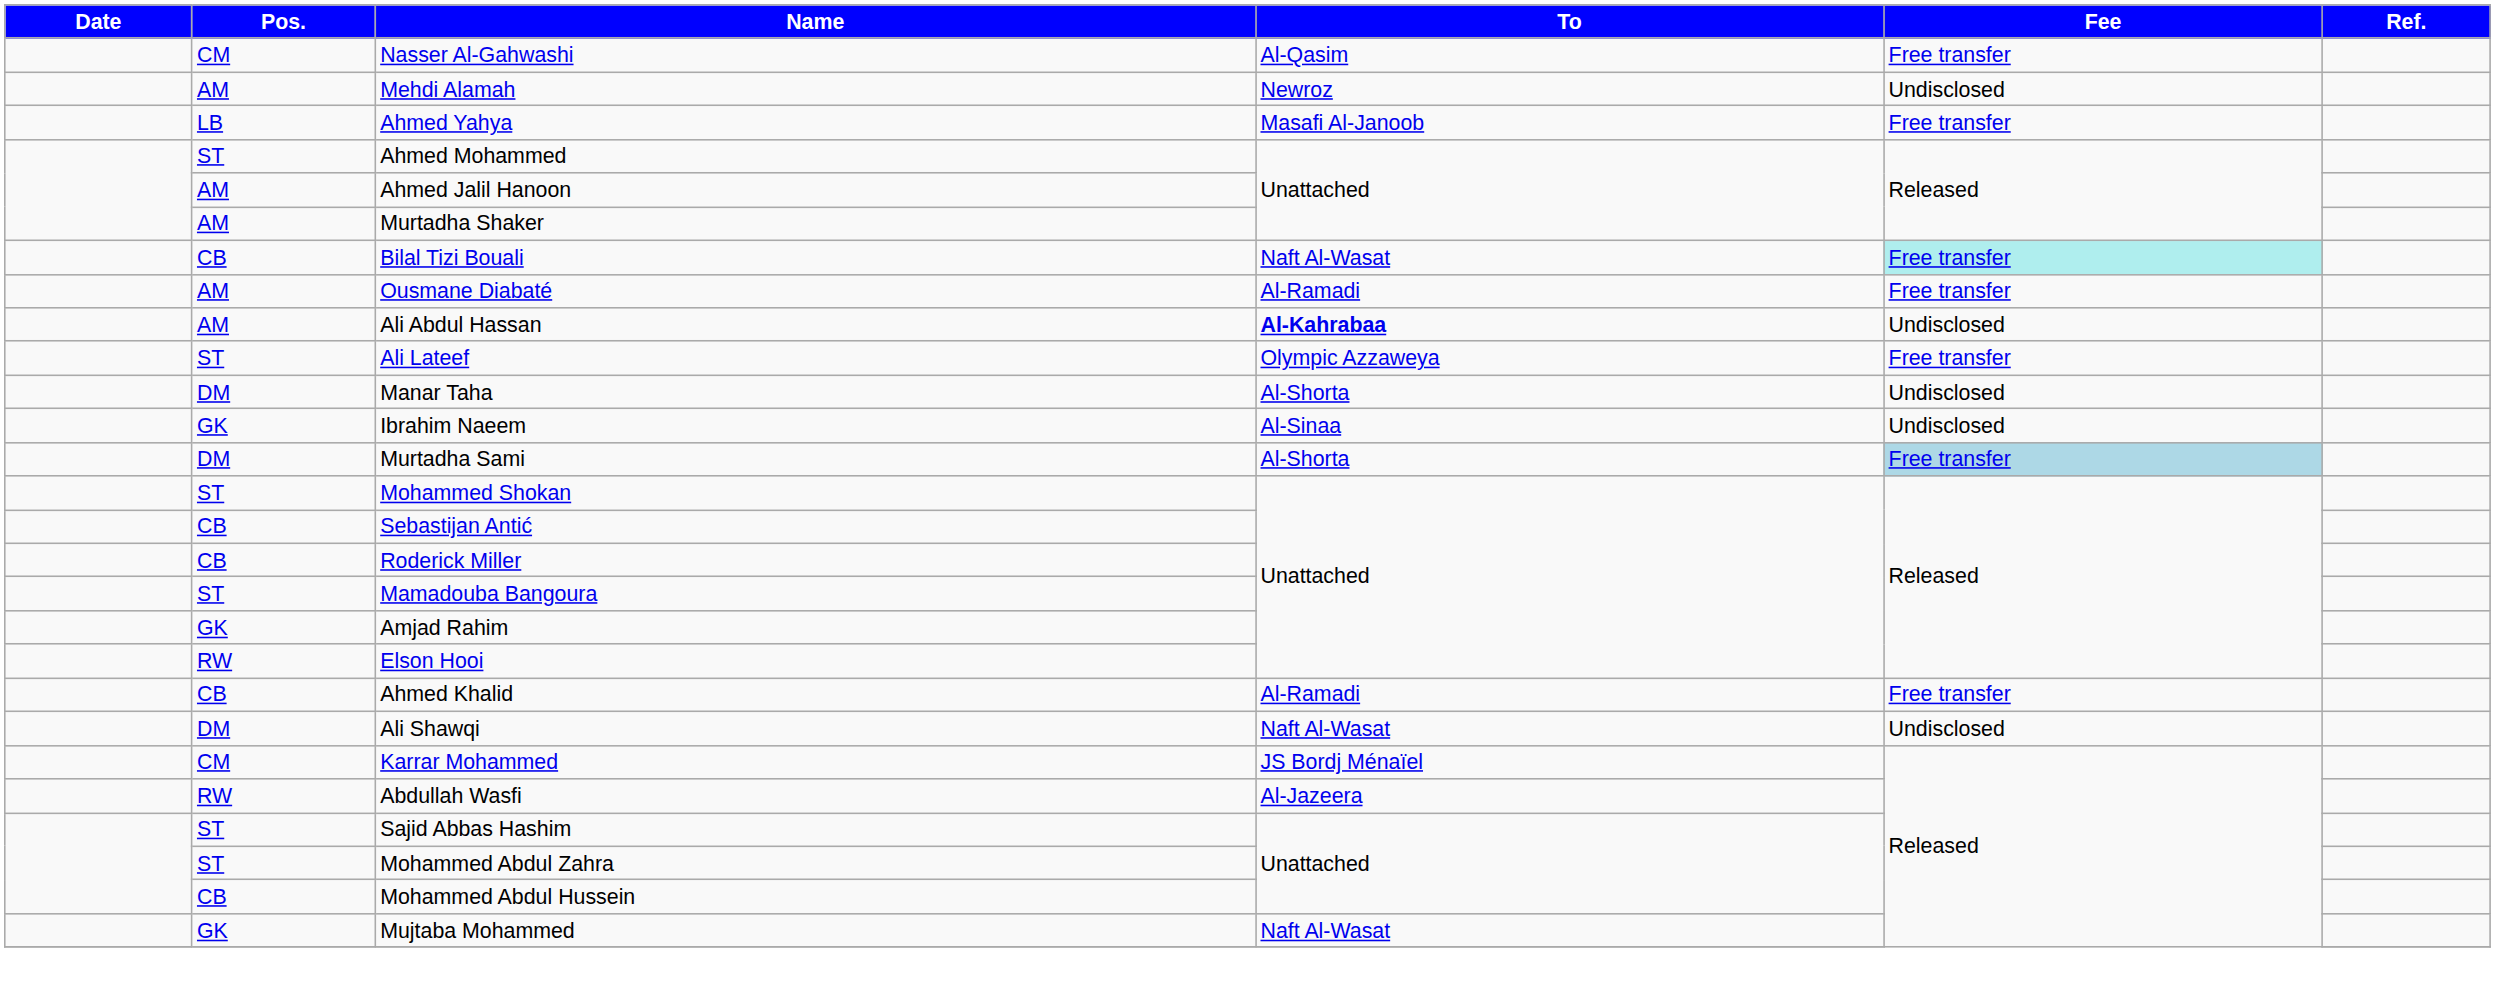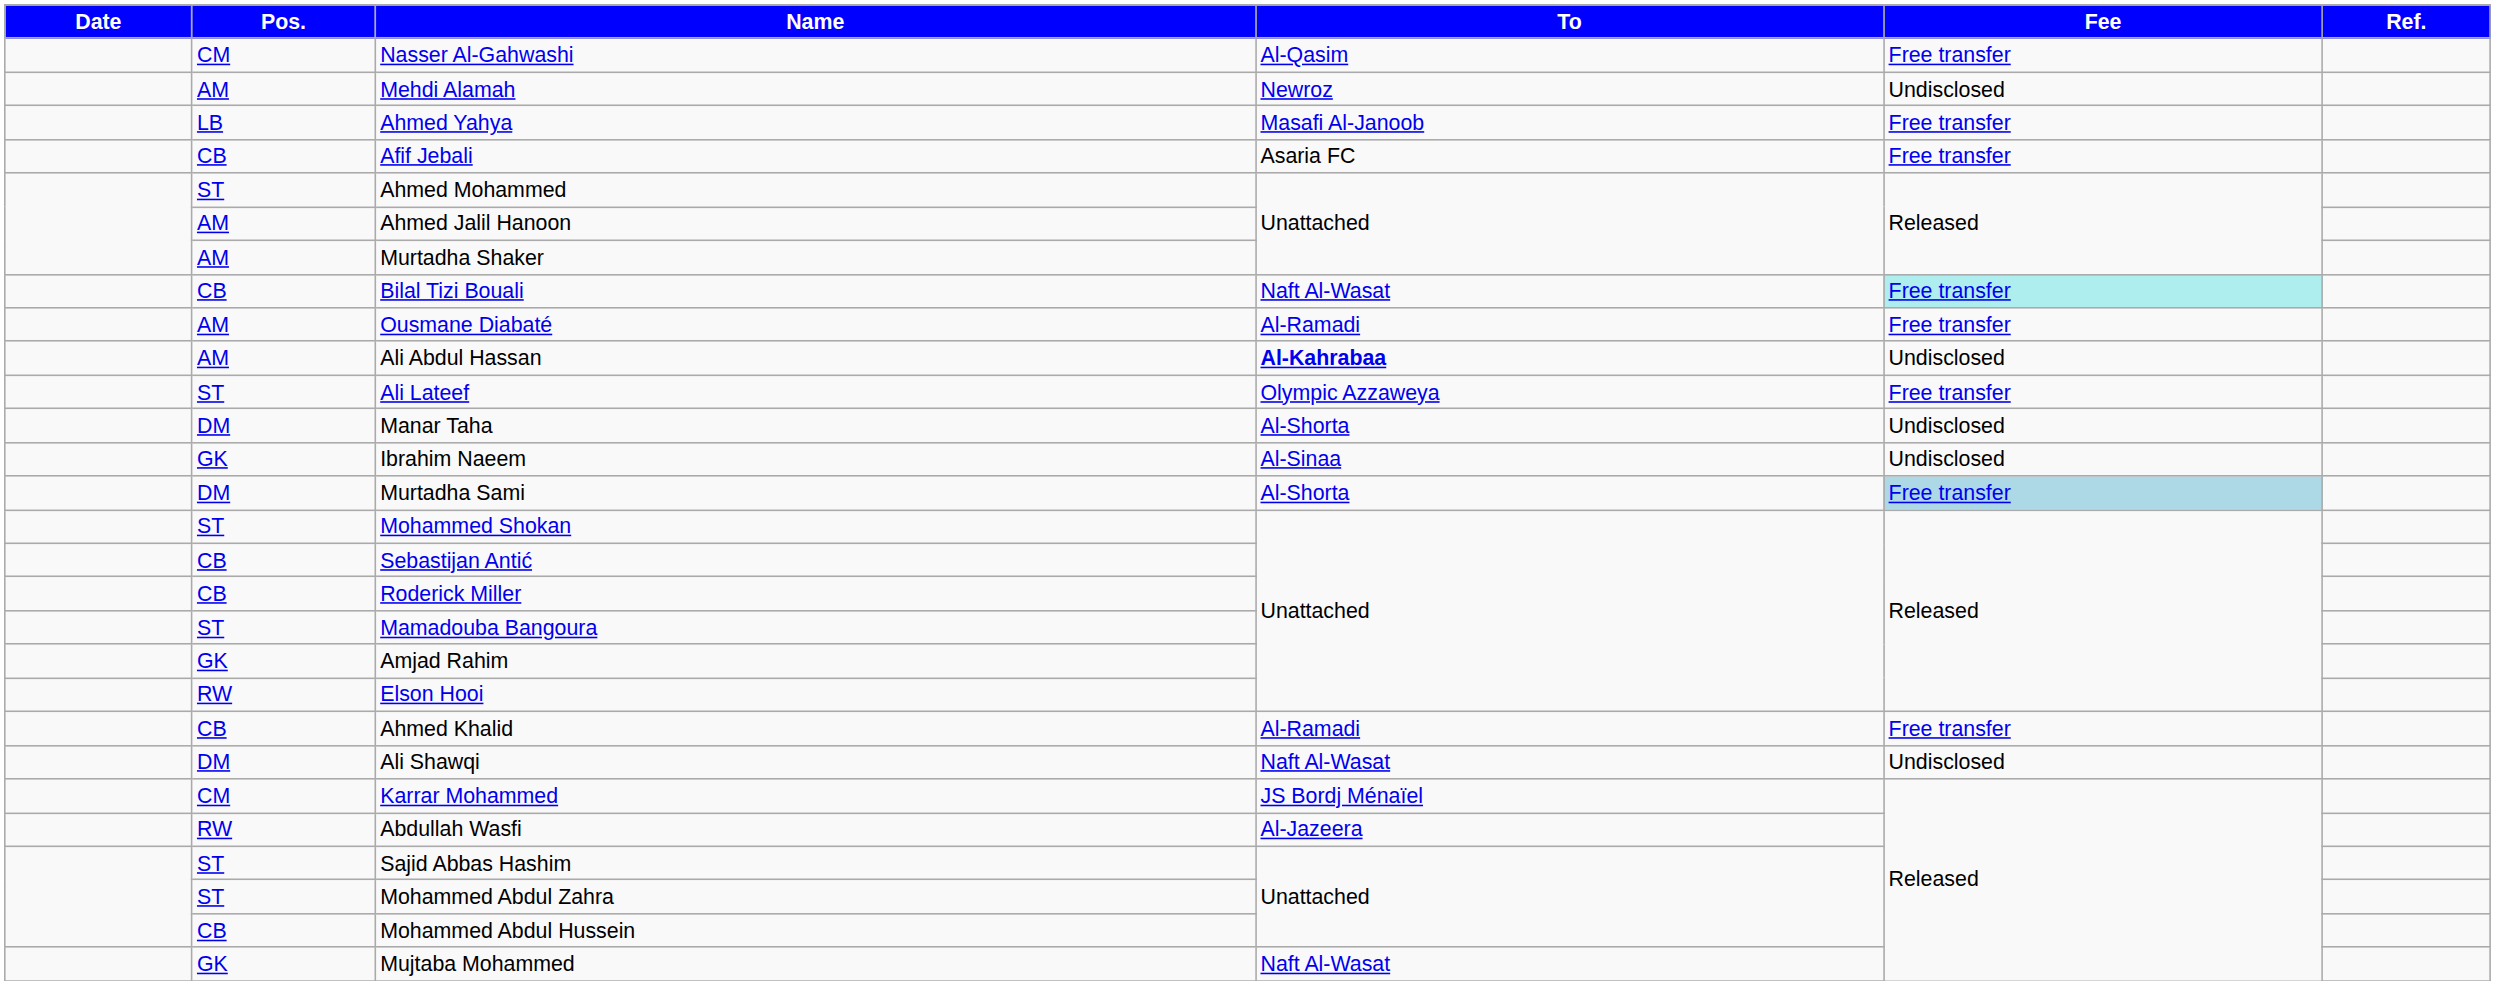 <table class="wikitable sortable" style="width:100%; text-align:center; font-size:85%; text-align:left;">
 <tr>
 <th style="color:white; background:blue;">Date</th>
 <th style="color:white; background:blue;">Pos.</th>
 <th style="color:white; background:blue;">Name</th>
 <th style="color:white; background:blue;">To</th>
 <th style="color:white; background:blue;">Fee</th>
 <th style="color:white; background:blue;">Ref.</th>
 </tr>
 <tr>
 <td rowspan="1"></td>
 <td><a href='#'>CM</a></td>
 <td> <a href='#'>Nasser Al-Gahwashi</a></td>
 <td> <a href='#'>Al-Qasim</a></td>
 <td><a href='#'>Free transfer</a></td>
 <td></td>
 </tr>
 <tr>
 <td rowspan="1"></td>
 <td><a href='#'>AM</a></td>
 <td> <a href='#'>Mehdi Alamah</a></td>
 <td> <a href='#'>Newroz</a></td>
 <td>Undisclosed</td>
 <td></td>
 </tr>
 <tr>
 <td rowspan="1"></td>
 <td><a href='#'>LB</a></td>
 <td> <a href='#'>Ahmed Yahya</a></td>
 <td> <a href='#'>Masafi Al-Janoob</a></td>
 <td><a href='#'>Free transfer</a></td>
+<td></td>
+</tr>
+<tr>
+<td rowspan="1"></td>
+<td><a href='#'>CB</a></td>
+<td> <a href='#'>Afif Jebali</a></td>
+<td> Asaria FC</td>
+<td rowspan="1"><a href='#'>Free transfer</a></td>
 <td></td>
 </tr>
 <tr>
 <td rowspan="3"></td>
 <td><a href='#'>ST</a></td>
 <td> Ahmed Mohammed</td>
 <td rowspan="3">Unattached</td>
 <td rowspan="3">Released</td>
 <td></td>
 </tr>
 <tr>
 <td><a href='#'>AM</a></td>
 <td> Ahmed Jalil Hanoon</td>
 <td></td>
 </tr>
 <tr>
 <td><a href='#'>AM</a></td>
 <td> Murtadha Shaker</td>
 <td></td>
 </tr>
 <tr>
 <td rowspan="1"></td>
 <td><a href='#'>CB</a></td>
 <td> <a href='#'>Bilal Tizi Bouali</a></td>
 <td> <a href='#'>Naft Al-Wasat</a></td>
 <td rowspan="1" style="background: paleturquoise;"><a href='#'>Free transfer</a></td>
 <td></td>
 </tr>
 <tr>
 <td rowspan="1"></td>
 <td><a href='#'>AM</a></td>
 <td> <a href='#'>Ousmane Diabaté</a></td>
 <td> <a href='#'>Al-Ramadi</a></td>
 <td rowspan="1"><a href='#'>Free transfer</a></td>
 <td></td>
 </tr>
 <tr>
 <td></td>
 <td><a href='#'>AM</a></td>
 <td> Ali Abdul Hassan</td>
 <td><strong> <a href='#'>Al-Kahrabaa</a></strong></td>
 <td>Undisclosed</td>
 <td></td>
 </tr>
 <tr>
 <td></td>
 <td><a href='#'>ST</a></td>
 <td> <a href='#'>Ali Lateef</a></td>
 <td> <a href='#'>Olympic Azzaweya</a></td>
 <td><a href='#'>Free transfer</a></td>
 <td></td>
 </tr>
 <tr>
 <td></td>
 <td><a href='#'>DM</a></td>
 <td> Manar Taha</td>
 <td> <a href='#'>Al-Shorta</a></td>
 <td>Undisclosed</td>
 <td></td>
 </tr>
 <tr>
 <td></td>
 <td><a href='#'>GK</a></td>
 <td> Ibrahim Naeem</td>
 <td> <a href='#'>Al-Sinaa</a></td>
 <td>Undisclosed</td>
 <td></td>
 </tr>
 <tr>
 <td></td>
 <td><a href='#'>DM</a></td>
 <td> Murtadha Sami</td>
 <td> <a href='#'>Al-Shorta</a></td>
 <td style="background: lightblue;"><a href='#'>Free transfer</a></td>
 <td></td>
 </tr>
 <tr>
 <td></td>
 <td><a href='#'>ST</a></td>
 <td> <a href='#'>Mohammed Shokan</a></td>
 <td rowspan="6">Unattached</td>
 <td rowspan="6">Released</td>
 <td></td>
 </tr>
 <tr>
 <td rowspan="1"></td>
 <td><a href='#'>CB</a></td>
 <td> <a href='#'>Sebastijan Antić</a></td>
 <td></td>
 </tr>
 <tr>
 <td rowspan="1"></td>
 <td><a href='#'>CB</a></td>
 <td> <a href='#'>Roderick Miller</a></td>
 <td></td>
 </tr>
 <tr>
 <td rowspan="1"></td>
 <td><a href='#'>ST</a></td>
 <td> <a href='#'>Mamadouba Bangoura</a></td>
 <td></td>
 </tr>
 <tr>
 <td></td>
 <td><a href='#'>GK</a></td>
 <td> Amjad Rahim</td>
 <td></td>
 </tr>
 <tr>
 <td></td>
 <td><a href='#'>RW</a></td>
 <td> <a href='#'>Elson Hooi</a></td>
 <td></td>
 </tr>
 <tr>
 <td></td>
 <td><a href='#'>CB</a></td>
 <td> Ahmed Khalid</td>
 <td> <a href='#'>Al-Ramadi</a></td>
 <td><a href='#'>Free transfer</a></td>
 <td></td>
 </tr>
 <tr>
 <td></td>
 <td><a href='#'>DM</a></td>
 <td> Ali Shawqi</td>
 <td> <a href='#'>Naft Al-Wasat</a></td>
 <td>Undisclosed</td>
 <td></td>
 </tr>
 <tr>
 <td></td>
 <td><a href='#'>CM</a></td>
 <td> <a href='#'>Karrar Mohammed</a></td>
 <td> <a href='#'>JS Bordj Ménaïel</a></td>
 <td rowspan="8">Released</td>
 <td></td>
 </tr>
 <tr>
 <td></td>
 <td><a href='#'>RW</a></td>
 <td> Abdullah Wasfi</td>
 <td> <a href='#'>Al-Jazeera</a></td>
 <td></td>
 </tr>
 <tr>
 <td rowspan="3"></td>
 <td><a href='#'>ST</a></td>
 <td> Sajid Abbas Hashim</td>
 <td rowspan="3">Unattached</td>
 <td></td>
 </tr>
 <tr>
 <td><a href='#'>ST</a></td>
 <td> Mohammed Abdul Zahra</td>
 <td></td>
 </tr>
 <tr>
 <td><a href='#'>CB</a></td>
 <td> Mohammed Abdul Hussein</td>
 <td></td>
 </tr>
 <tr>
 <td></td>
 <td><a href='#'>GK</a></td>
 <td> Mujtaba Mohammed</td>
 <td> <a href='#'>Naft Al-Wasat</a></td>
 <td></td>
 </tr>
 <tr>
 </tr>
 </table>
